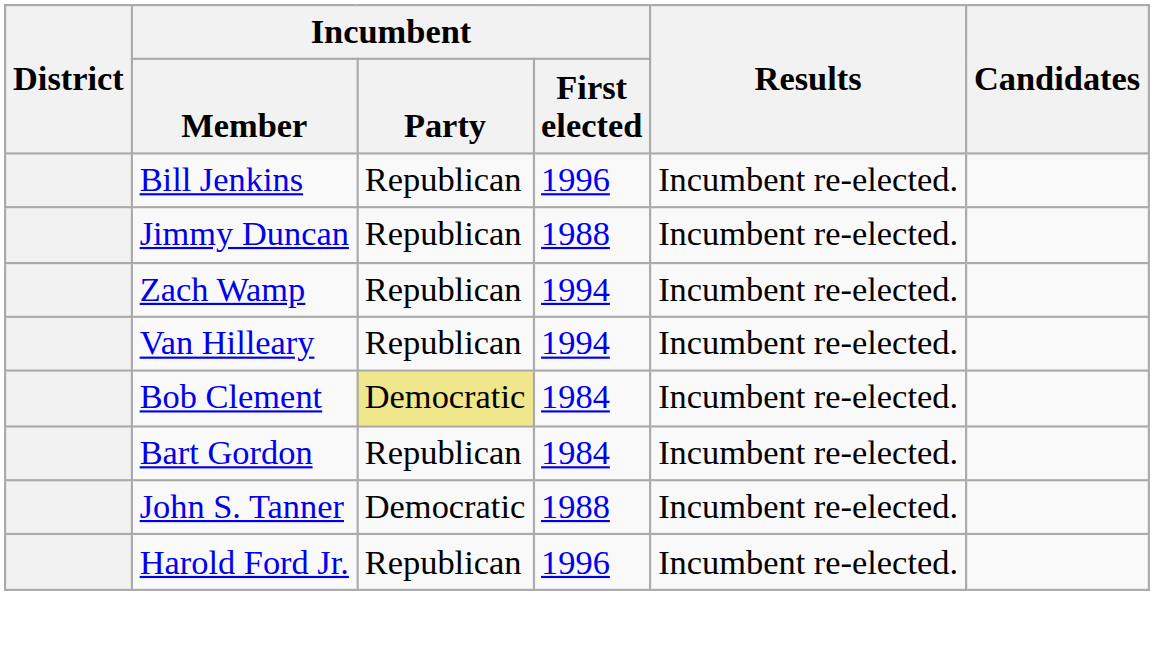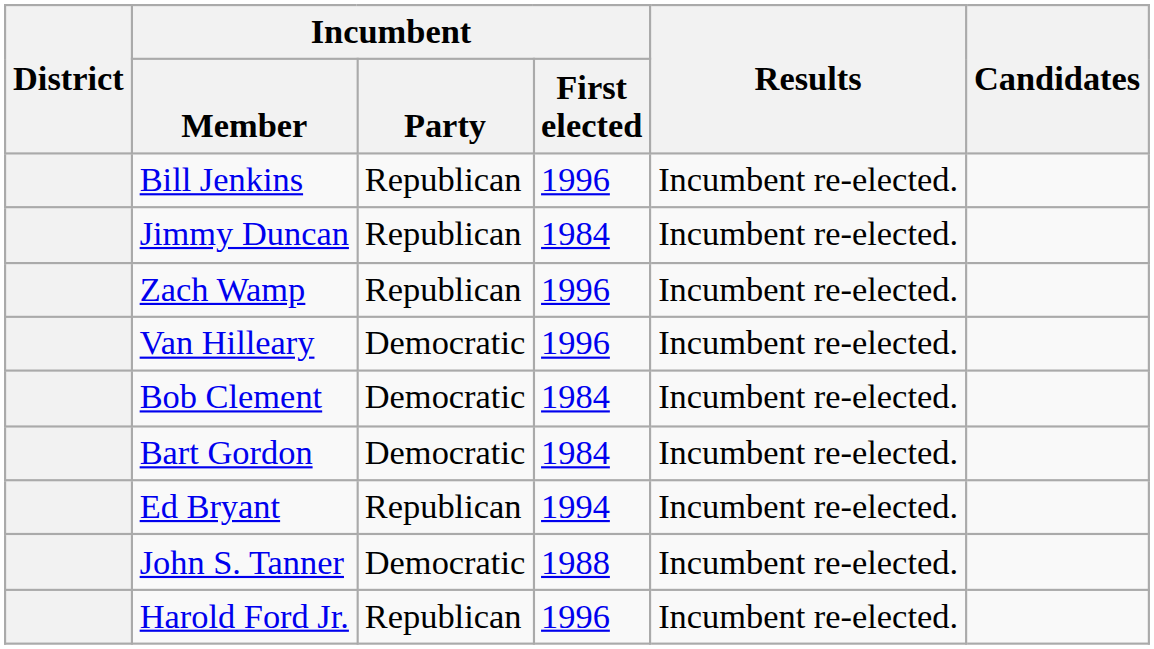 <table class="wikitable sortable">
 <tr>
 <th rowspan=2>District</th>
 <th colspan=3>Incumbent</th>
 <th rowspan=2>Results</th>
 <th rowspan=2 class="unsortable">Candidates</th>
 </tr>
 <tr valign=bottom>
 <th>Member</th>
 <th>Party</th>
 <th>First<br>elected</th>
 </tr>
 <tr>
 <th></th>
 <td><a href='#'>Bill Jenkins</a></td>
 <td>Republican</td>
 <td><a href='#'>1996</a></td>
 <td>Incumbent re-elected.</td>
 <td nowrap></td>
 </tr>
 <tr>
 <th></th>
 <td><a href='#'>Jimmy Duncan</a></td>
 <td>Republican</td>
-<td><a href='#'>1988</a></td>
+<td><a href='#'>1984</a></td>
 <td>Incumbent re-elected.</td>
 <td nowrap></td>
 </tr>
 <tr>
 <th></th>
 <td><a href='#'>Zach Wamp</a></td>
 <td>Republican</td>
-<td><a href='#'>1994</a></td>
+<td><a href='#'>1996</a></td>
 <td>Incumbent re-elected.</td>
 <td nowrap></td>
 </tr>
 <tr>
 <th></th>
 <td><a href='#'>Van Hilleary</a></td>
-<td>Republican</td>
-<td><a href='#'>1994</a></td>
+<td>Democratic</td>
+<td><a href='#'>1996</a></td>
 <td>Incumbent re-elected.</td>
 <td nowrap></td>
 </tr>
 <tr>
 <th></th>
 <td><a href='#'>Bob Clement</a></td>
-<td style="background: khaki;">Democratic</td>
+<td>Democratic</td>
 <td><a href='#'>1984</a></td>
 <td>Incumbent re-elected.</td>
 <td nowrap></td>
 </tr>
 <tr>
 <th></th>
 <td><a href='#'>Bart Gordon</a></td>
+<td>Democratic</td>
+<td><a href='#'>1984</a></td>
+<td>Incumbent re-elected.</td>
+<td nowrap></td>
+</tr>
+<tr>
+<th></th>
+<td><a href='#'>Ed Bryant</a></td>
 <td>Republican</td>
-<td><a href='#'>1984</a></td>
+<td><a href='#'>1994</a></td>
 <td>Incumbent re-elected.</td>
 <td nowrap></td>
 </tr>
 <tr>
 <th></th>
 <td><a href='#'>John S. Tanner</a></td>
 <td>Democratic</td>
 <td><a href='#'>1988</a></td>
 <td>Incumbent re-elected.</td>
 <td nowrap></td>
 </tr>
 <tr>
 <th></th>
 <td><a href='#'>Harold Ford Jr.</a></td>
 <td>Republican</td>
 <td><a href='#'>1996</a></td>
 <td>Incumbent re-elected.</td>
 <td nowrap></td>
 </tr>
 </table>
